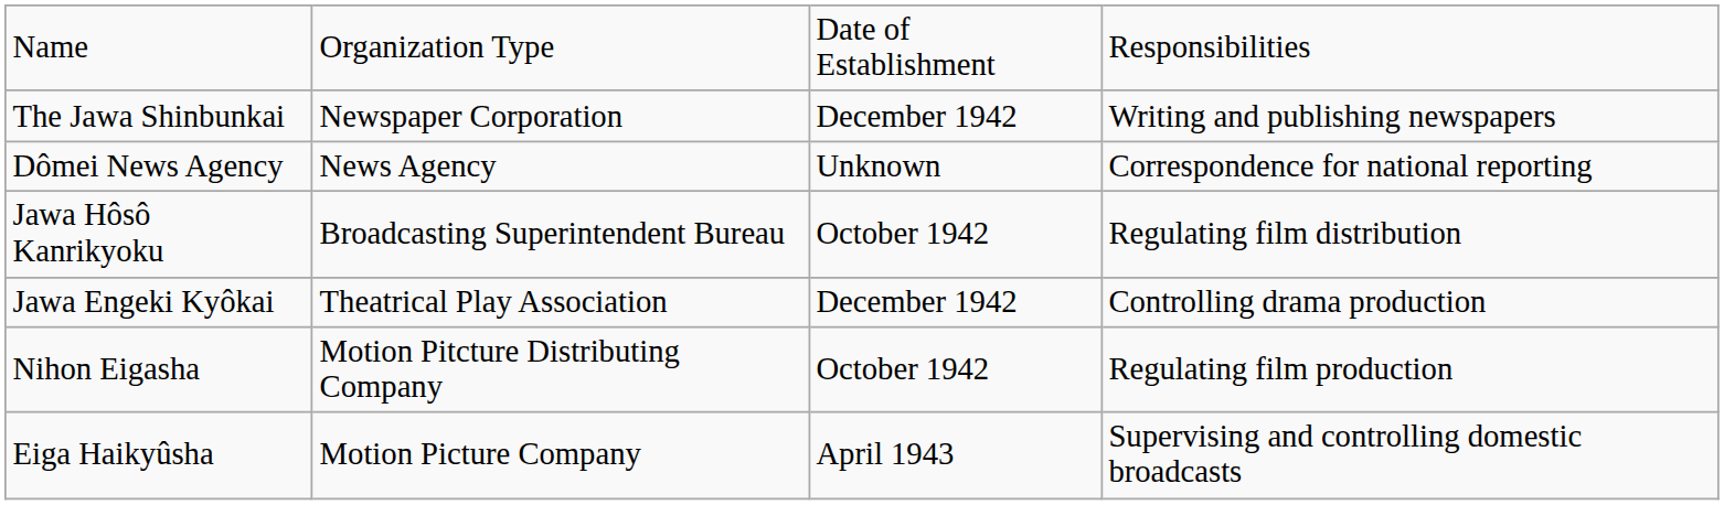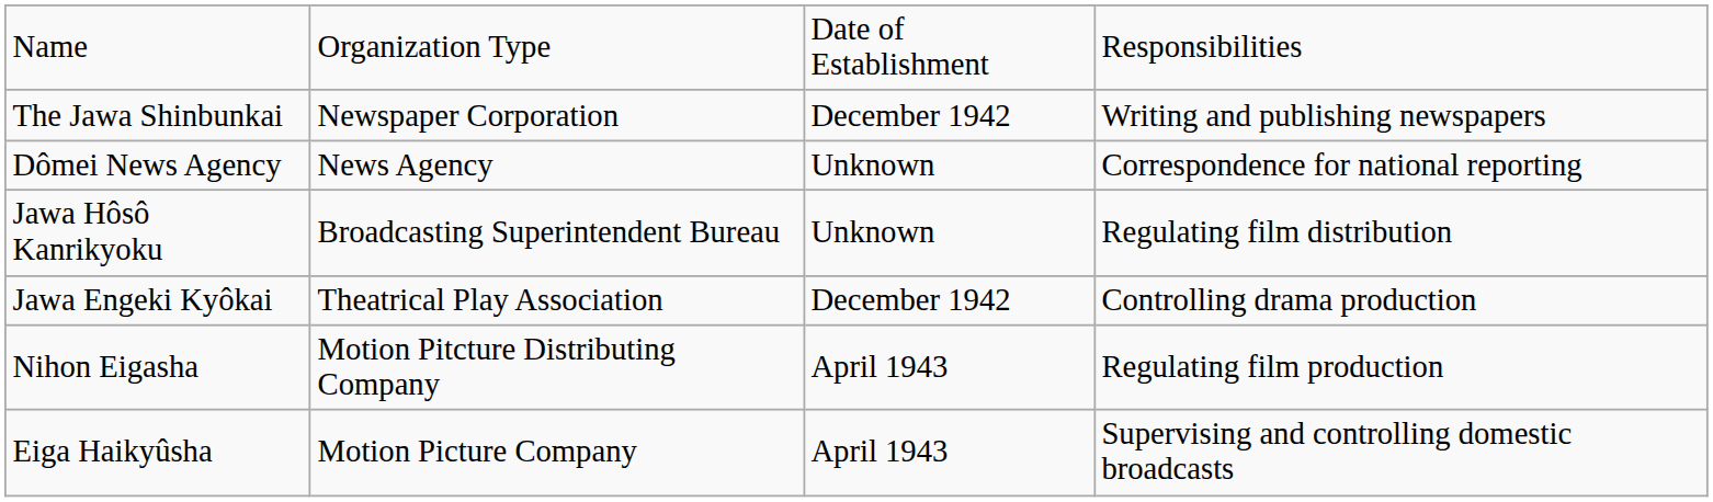 <table class="wikitable">
 <tr>
 <td>Name</td>
 <td>Organization Type</td>
 <td>Date of Establishment</td>
 <td>Responsibilities</td>
 </tr>
 <tr>
 <td>The Jawa Shinbunkai</td>
 <td>Newspaper Corporation</td>
 <td>December 1942</td>
 <td>Writing and publishing newspapers</td>
 </tr>
 <tr>
 <td>Dômei News Agency</td>
 <td>News Agency</td>
 <td>Unknown</td>
 <td>Correspondence for national reporting</td>
 </tr>
 <tr>
 <td>Jawa Hôsô Kanrikyoku</td>
 <td>Broadcasting Superintendent Bureau</td>
-<td>October 1942</td>
+<td>Unknown</td>
 <td>Regulating film distribution</td>
 </tr>
 <tr>
 <td>Jawa Engeki Kyôkai</td>
 <td>Theatrical Play Association</td>
 <td>December 1942</td>
 <td>Controlling drama production</td>
 </tr>
 <tr>
 <td>Nihon Eigasha</td>
 <td>Motion Pitcture Distributing Company</td>
-<td>October 1942</td>
+<td>April 1943</td>
 <td>Regulating film production</td>
 </tr>
 <tr>
 <td>Eiga Haikyûsha</td>
 <td>Motion Picture Company</td>
 <td>April 1943</td>
 <td>Supervising and controlling domestic broadcasts</td>
 </tr>
 </table>
